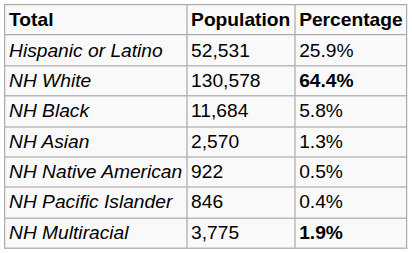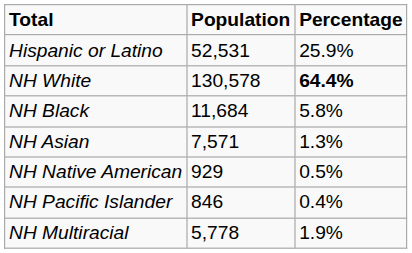 <table class="wikitable">
 <tr>
 <td><strong>Total</strong></td>
 <td><strong>Population</strong></td>
 <td><strong>Percentage</strong></td>
 </tr>
 <tr>
 <td><em>Hispanic or Latino</em></td>
 <td>52,531</td>
 <td>25.9%</td>
 </tr>
 <tr>
 <td><em>NH White</em></td>
 <td>130,578</td>
 <td><strong>64.4%</strong></td>
 </tr>
 <tr>
 <td><em>NH Black</em></td>
 <td>11,684</td>
 <td>5.8%</td>
 </tr>
 <tr>
 <td><em>NH Asian</em></td>
-<td>2,570</td>
+<td>7,571</td>
 <td>1.3%</td>
 </tr>
 <tr>
 <td><em>NH Native American</em></td>
-<td>922</td>
+<td>929</td>
 <td>0.5%</td>
 </tr>
 <tr>
 <td><em>NH Pacific Islander</em></td>
 <td>846</td>
 <td>0.4%</td>
 </tr>
 <tr>
 <td><em>NH Multiracial</em></td>
-<td>3,775</td>
-<td><strong>1.9%</strong></td>
+<td>5,778</td>
+<td>1.9%</td>
 </tr>
 </table>
